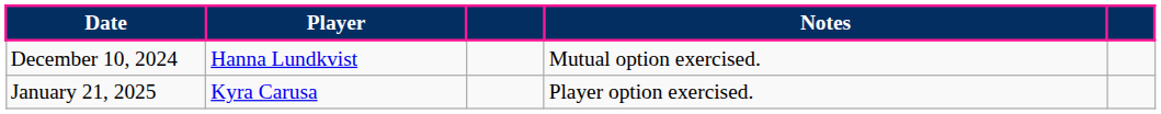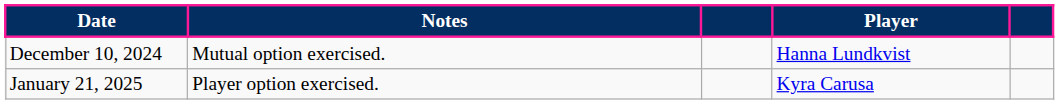 <table class="wikitable sortable">
 <tr>
 <th style="background:#032E62; color:white; border:2px solid #FC1896; width:150px;" data-sort-type="date">Date</th>
+<th style="background:#032E62; color:white; border:2px solid #FC1896; width:450px;">Notes</th>
+<th style="background:#032E62; color:white; border:2px solid #FC1896; width:55px;"></th>
 <th style="background:#032E62; color:white; border:2px solid #FC1896; width:200px;">Player</th>
-<th style="background:#032E62; color:white; border:2px solid #FC1896; width:55px;"></th>
-<th style="background:#032E62; color:white; border:2px solid #FC1896; width:450px;">Notes</th>
 <th style="background:#032E62; color:white; border:2px solid #FC1896; width:30px;"></th>
 </tr>
 <tr>
 <td>December 10, 2024</td>
+<td>Mutual option exercised.</td>
+<td></td>
 <td> <a href='#'>Hanna Lundkvist</a></td>
-<td></td>
-<td>Mutual option exercised.</td>
 <td></td>
 </tr>
 <tr>
 <td>January 21, 2025</td>
+<td>Player option exercised.</td>
+<td></td>
 <td> <a href='#'>Kyra Carusa</a></td>
-<td></td>
-<td>Player option exercised.</td>
 <td></td>
 </tr>
 </table>
